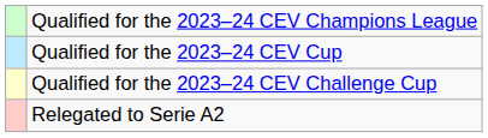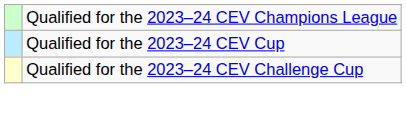 <table class="wikitable" style="text-align: left;">
 <tr>
 <td width=10px bgcolor=#CCFFCC></td>
 <td>Qualified for the <a href='#'>2023–24 CEV Champions League</a></td>
 </tr>
 <tr>
 <td width=10px bgcolor=#BBEBFF></td>
 <td>Qualified for the <a href='#'>2023–24 CEV Cup</a></td>
 </tr>
 <tr>
 <td width=10px bgcolor=#FFFFCC></td>
 <td>Qualified for the <a href='#'>2023–24 CEV Challenge Cup</a></td>
 </tr>
-<tr>
-<td width=10px bgcolor=#FFCCCC></td>
-<td>Relegated to Serie A2</td>
-</tr>
 </table>
